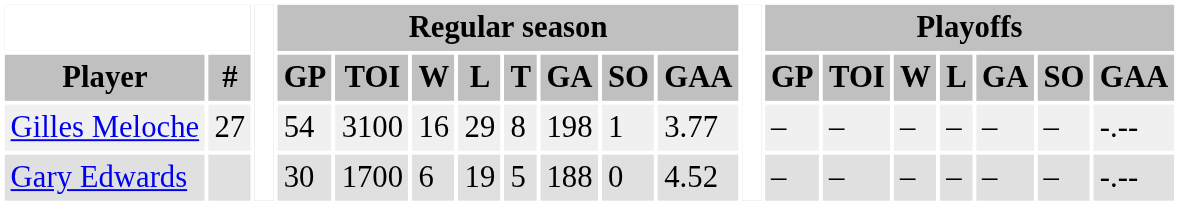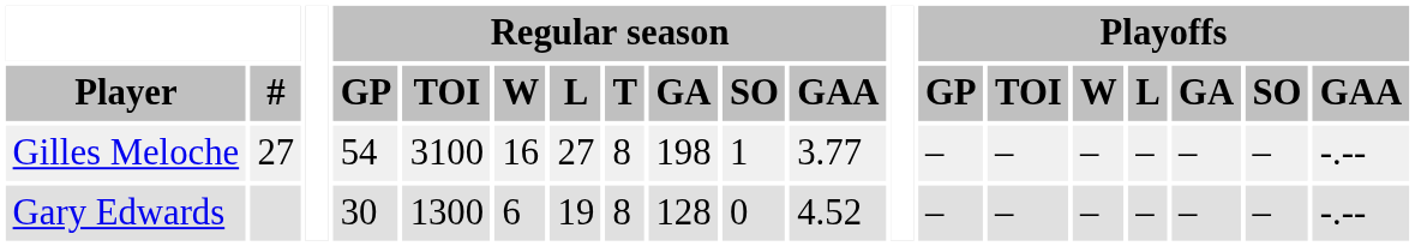 <table BORDER="0" CELLPADDING="3" CELLSPACING="2" ID="Table1">
 <tr ALIGN="center" bgcolor="#c0c0c0">
 <th ALIGN="center" colspan="2" bgcolor="#ffffff"> </th>
 <th ALIGN="center" rowspan="99" bgcolor="#ffffff"> </th>
 <th ALIGN="center" colspan="8">Regular season</th>
 <th ALIGN="center" rowspan="99" bgcolor="#ffffff"> </th>
 <th ALIGN="center" colspan="7">Playoffs</th>
 </tr>
 <tr ALIGN="center" bgcolor="#c0c0c0">
 <th ALIGN="center">Player</th>
 <th ALIGN="center">#</th>
 <th ALIGN="center">GP</th>
 <th ALIGN="center">TOI</th>
 <th ALIGN="center">W</th>
 <th ALIGN="center">L</th>
 <th ALIGN="center">T</th>
 <th ALIGN="center">GA</th>
 <th ALIGN="center">SO</th>
 <th ALIGN="center">GAA</th>
 <th ALIGN="center">GP</th>
 <th ALIGN="center">TOI</th>
 <th ALIGN="center">W</th>
 <th ALIGN="center">L</th>
 <th ALIGN="center">GA</th>
 <th ALIGN="center">SO</th>
 <th ALIGN="center">GAA</th>
 </tr>
 <tr bgcolor="#f0f0f0">
 <td><a href='#'>Gilles Meloche</a></td>
 <td>27</td>
 <td>54</td>
 <td>3100</td>
 <td>16</td>
-<td>29</td>
+<td>27</td>
 <td>8</td>
 <td>198</td>
 <td>1</td>
 <td>3.77</td>
 <td>–</td>
 <td>–</td>
 <td>–</td>
 <td>–</td>
 <td>–</td>
 <td>–</td>
 <td>-.--</td>
 </tr>
 <tr bgcolor="#e0e0e0">
 <td><a href='#'>Gary Edwards</a></td>
 <td></td>
 <td>30</td>
-<td>1700</td>
+<td>1300</td>
 <td>6</td>
 <td>19</td>
-<td>5</td>
-<td>188</td>
+<td>8</td>
+<td>128</td>
 <td>0</td>
 <td>4.52</td>
 <td>–</td>
 <td>–</td>
 <td>–</td>
 <td>–</td>
 <td>–</td>
 <td>–</td>
 <td>-.--</td>
 </tr>
 </table>
